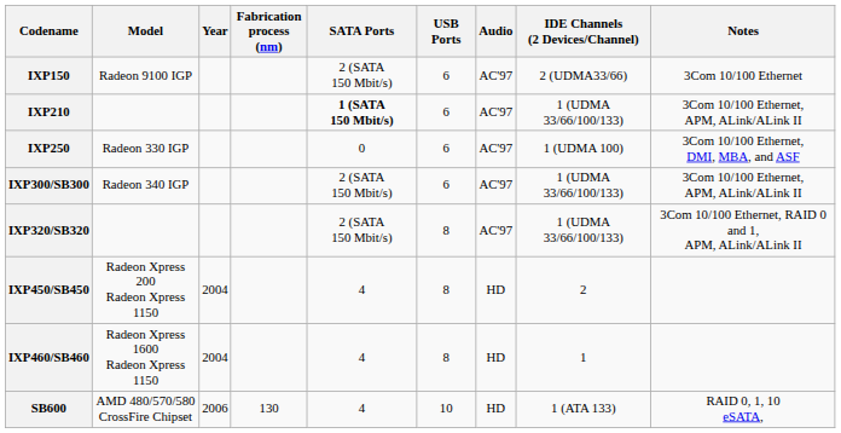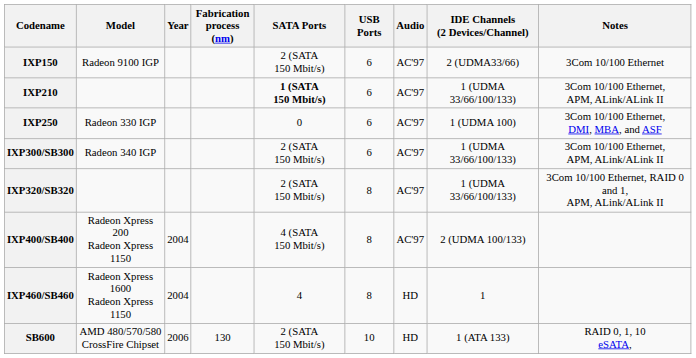 <table class="wikitable" style="font-size: 85%; text-align: center; width: auto;">
 <tr>
 <th>Codename</th>
 <th>Model</th>
 <th>Year</th>
 <th>Fabrication<br>process (<a href='#'>nm</a>)</th>
 <th>SATA Ports</th>
 <th>USB Ports</th>
 <th>Audio</th>
 <th>IDE Channels<br>(2 Devices/Channel)</th>
 <th>Notes</th>
 </tr>
 <tr>
 <th style="text-align:center;">IXP150</th>
 <td>Radeon 9100 IGP</td>
 <td></td>
 <td></td>
 <td>2 (SATA 150 Mbit/s)</td>
 <td>6</td>
 <td>AC'97</td>
 <td>2 (UDMA33/66)</td>
 <td>3Com 10/100 Ethernet</td>
 </tr>
 <tr>
 <th style="text-align:center;">IXP210</th>
 <td></td>
 <td></td>
 <td></td>
 <td><strong>1 (SATA 150 Mbit/s)</strong></td>
 <td>6</td>
 <td>AC'97</td>
 <td>1 (UDMA 33/66/100/133)</td>
 <td>3Com 10/100 Ethernet, <br>APM, ALink/ALink II</td>
 </tr>
 <tr>
 <th style="text-align:center;">IXP250</th>
 <td>Radeon 330 IGP</td>
 <td></td>
 <td></td>
 <td>0</td>
 <td>6</td>
 <td>AC'97</td>
 <td>1 (UDMA 100)</td>
 <td>3Com 10/100 Ethernet, <br><a href='#'>DMI</a>, <a href='#'>MBA</a>, and <a href='#'>ASF</a></td>
 </tr>
 <tr>
 <th style="text-align:center;">IXP300/SB300</th>
 <td>Radeon 340 IGP</td>
 <td></td>
 <td></td>
 <td>2 (SATA 150 Mbit/s)</td>
 <td>6</td>
 <td>AC'97</td>
 <td>1 (UDMA 33/66/100/133)</td>
 <td>3Com 10/100 Ethernet, <br>APM, ALink/ALink II</td>
 </tr>
 <tr>
 <th style="text-align:center;">IXP320/SB320</th>
 <td></td>
 <td></td>
 <td></td>
 <td>2 (SATA 150 Mbit/s)</td>
 <td>8</td>
 <td>AC'97</td>
 <td>1 (UDMA 33/66/100/133)</td>
 <td>3Com 10/100 Ethernet, RAID 0 and 1, <br>APM, ALink/ALink II</td>
 </tr>
 <tr>
-<th style="text-align:center;">IXP450/SB450</th>
+<th style="text-align:center;">IXP400/SB400</th>
 <td>Radeon Xpress 200<br>Radeon Xpress 1150</td>
 <td>2004</td>
 <td></td>
-<td>4</td>
+<td>4 (SATA 150 Mbit/s)</td>
 <td>8</td>
-<td>HD</td>
-<td>2</td>
+<td>AC'97</td>
+<td>2 (UDMA 100/133)</td>
 <td></td>
 </tr>
 <tr>
 <th style="text-align:center;">IXP460/SB460</th>
 <td>Radeon Xpress 1600<br>Radeon Xpress 1150</td>
 <td>2004</td>
 <td></td>
 <td>4</td>
 <td>8</td>
 <td>HD</td>
 <td>1</td>
 <td></td>
 </tr>
 <tr>
 <th style="text-align:center;">SB600</th>
 <td>AMD 480/570/580 <br>CrossFire Chipset</td>
 <td>2006</td>
 <td>130</td>
-<td>4</td>
+<td>2 (SATA 150 Mbit/s)</td>
 <td>10</td>
 <td>HD</td>
 <td>1 (ATA 133)</td>
 <td>RAID 0, 1, 10<br><a href='#'>eSATA</a>, </td>
 </tr>
 </table>
